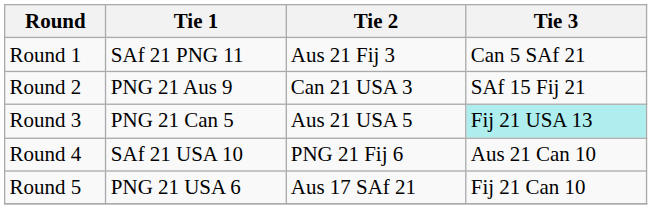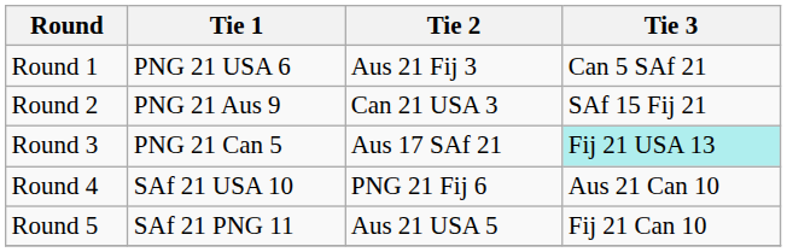 <table class="wikitable" style="font-size: 100%">
 <tr>
 <th width=70>Round</th>
 <th width=130>Tie 1</th>
 <th width=130>Tie 2</th>
 <th width=130>Tie 3</th>
 </tr>
 <tr>
 <td>Round 1</td>
-<td>SAf 21 PNG 11</td>
+<td>PNG 21 USA 6</td>
 <td>Aus 21 Fij 3</td>
 <td>Can 5 SAf 21</td>
 </tr>
 <tr>
 <td>Round 2</td>
 <td>PNG 21 Aus 9</td>
 <td>Can 21 USA 3</td>
 <td>SAf 15 Fij 21</td>
 </tr>
 <tr>
 <td>Round 3</td>
 <td>PNG 21 Can 5</td>
-<td>Aus 21 USA 5</td>
+<td>Aus 17 SAf 21</td>
 <td style="background: paleturquoise;">Fij 21 USA 13</td>
 </tr>
 <tr>
 <td>Round 4</td>
 <td>SAf 21 USA 10</td>
 <td>PNG 21 Fij 6</td>
 <td>Aus 21 Can 10</td>
 </tr>
 <tr>
 <td>Round 5</td>
-<td>PNG 21 USA 6</td>
-<td>Aus 17 SAf 21</td>
+<td>SAf 21 PNG 11</td>
+<td>Aus 21 USA 5</td>
 <td>Fij 21 Can 10</td>
 </tr>
 <tr>
 </tr>
 </table>
